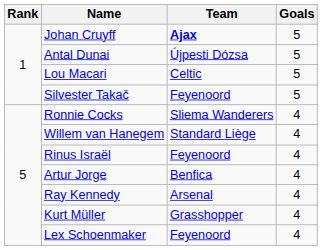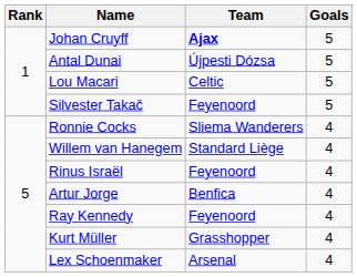 <table class="wikitable" style="text-align:center">
 <tr>
 <th>Rank</th>
 <th>Name</th>
 <th>Team</th>
 <th>Goals</th>
 </tr>
 <tr>
 <td rowspan="4">1</td>
 <td align="left"> <a href='#'>Johan Cruyff</a></td>
 <td align="left"><strong> <a href='#'>Ajax</a></strong></td>
 <td>5</td>
 </tr>
 <tr>
 <td align="left"> <a href='#'>Antal Dunai</a></td>
 <td align="left"> <a href='#'>Újpesti Dózsa</a></td>
 <td>5</td>
 </tr>
 <tr>
 <td align="left"> <a href='#'>Lou Macari</a></td>
 <td align="left"> <a href='#'>Celtic</a></td>
 <td>5</td>
 </tr>
 <tr>
 <td align="left"> <a href='#'>Silvester Takač</a></td>
 <td align="left"> <a href='#'>Feyenoord</a></td>
 <td>5</td>
 </tr>
 <tr>
 <td rowspan="7">5</td>
 <td align="left"> <a href='#'>Ronnie Cocks</a></td>
 <td align="left"> <a href='#'>Sliema Wanderers</a></td>
 <td>4</td>
 </tr>
 <tr>
 <td align="left"> <a href='#'>Willem van Hanegem</a></td>
 <td align="left"> <a href='#'>Standard Liège</a></td>
 <td>4</td>
 </tr>
 <tr>
 <td align="left"> <a href='#'>Rinus Israël</a></td>
 <td align="left"> <a href='#'>Feyenoord</a></td>
 <td>4</td>
 </tr>
 <tr>
 <td align="left"> <a href='#'>Artur Jorge</a></td>
 <td align="left"> <a href='#'>Benfica</a></td>
 <td>4</td>
 </tr>
 <tr>
 <td align="left"> <a href='#'>Ray Kennedy</a></td>
-<td align="left"> <a href='#'>Arsenal</a></td>
+<td align="left"> <a href='#'>Feyenoord</a></td>
 <td>4</td>
 </tr>
 <tr>
 <td align="left"> <a href='#'>Kurt Müller</a></td>
 <td align="left"> <a href='#'>Grasshopper</a></td>
 <td>4</td>
 </tr>
 <tr>
 <td align="left"> <a href='#'>Lex Schoenmaker</a></td>
-<td align="left"> <a href='#'>Feyenoord</a></td>
+<td align="left"> <a href='#'>Arsenal</a></td>
 <td>4</td>
 </tr>
 </table>
